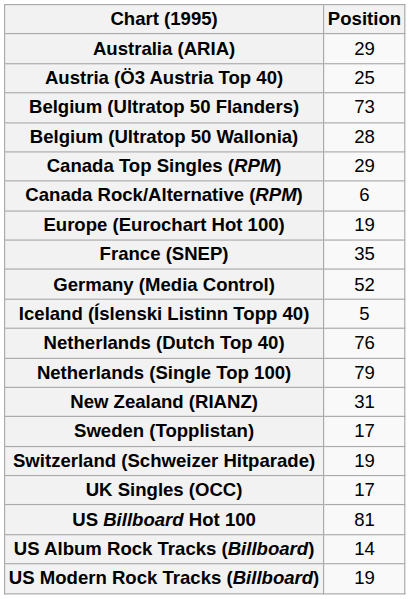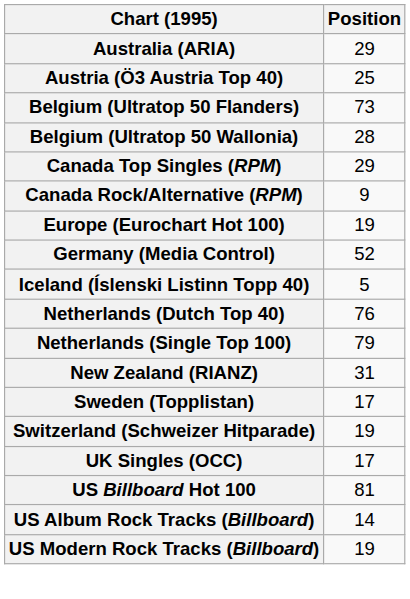 <table class="wikitable sortable plainrowheaders" style="text-align:center">
 <tr>
 <th>Chart (1995)</th>
 <th>Position</th>
 </tr>
 <tr>
 <th scope="row">Australia (ARIA)</th>
 <td>29</td>
 </tr>
 <tr>
 <th scope="row">Austria (Ö3 Austria Top 40)</th>
 <td>25</td>
 </tr>
 <tr>
 <th scope="row">Belgium (Ultratop 50 Flanders)</th>
 <td>73</td>
 </tr>
 <tr>
 <th scope="row">Belgium (Ultratop 50 Wallonia)</th>
 <td>28</td>
 </tr>
 <tr>
 <th scope="row">Canada Top Singles (<em>RPM</em>)</th>
 <td>29</td>
 </tr>
 <tr>
 <th scope="row">Canada Rock/Alternative (<em>RPM</em>)</th>
-<td>6</td>
+<td>9</td>
 </tr>
 <tr>
 <th scope="row">Europe (Eurochart Hot 100)</th>
 <td>19</td>
-</tr>
-<tr>
-<th scope="row">France (SNEP)</th>
-<td>35</td>
 </tr>
 <tr>
 <th scope="row">Germany (Media Control)</th>
 <td>52</td>
 </tr>
 <tr>
 <th scope="row">Iceland (Íslenski Listinn Topp 40)</th>
 <td>5</td>
 </tr>
 <tr>
 <th scope="row">Netherlands (Dutch Top 40)</th>
 <td>76</td>
 </tr>
 <tr>
 <th scope="row">Netherlands (Single Top 100)</th>
 <td>79</td>
 </tr>
 <tr>
 <th scope="row">New Zealand (RIANZ)</th>
 <td>31</td>
 </tr>
 <tr>
 <th scope="row">Sweden (Topplistan)</th>
 <td>17</td>
 </tr>
 <tr>
 <th scope="row">Switzerland (Schweizer Hitparade)</th>
 <td>19</td>
 </tr>
 <tr>
 <th scope="row">UK Singles (OCC)</th>
 <td>17</td>
 </tr>
 <tr>
 <th scope="row">US <em>Billboard</em> Hot 100</th>
 <td>81</td>
 </tr>
 <tr>
 <th scope="row">US Album Rock Tracks (<em>Billboard</em>)</th>
 <td>14</td>
 </tr>
 <tr>
 <th scope="row">US Modern Rock Tracks (<em>Billboard</em>)</th>
 <td>19</td>
 </tr>
 </table>
